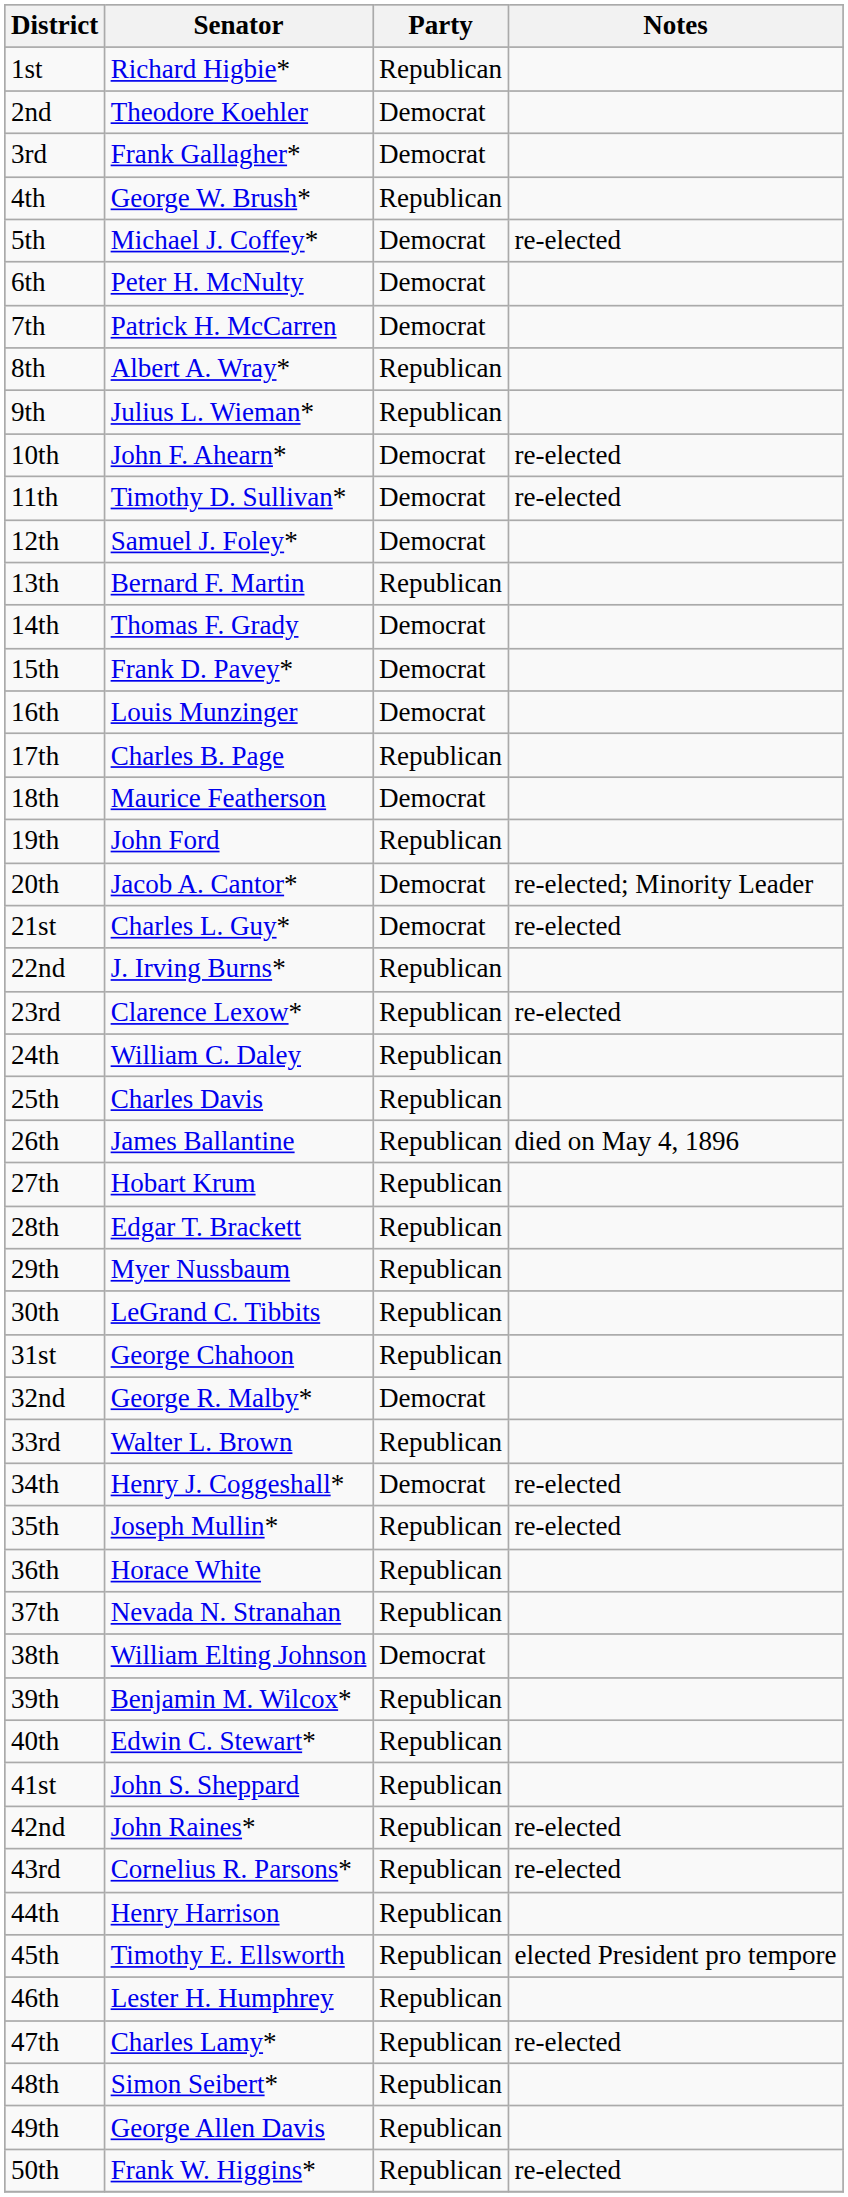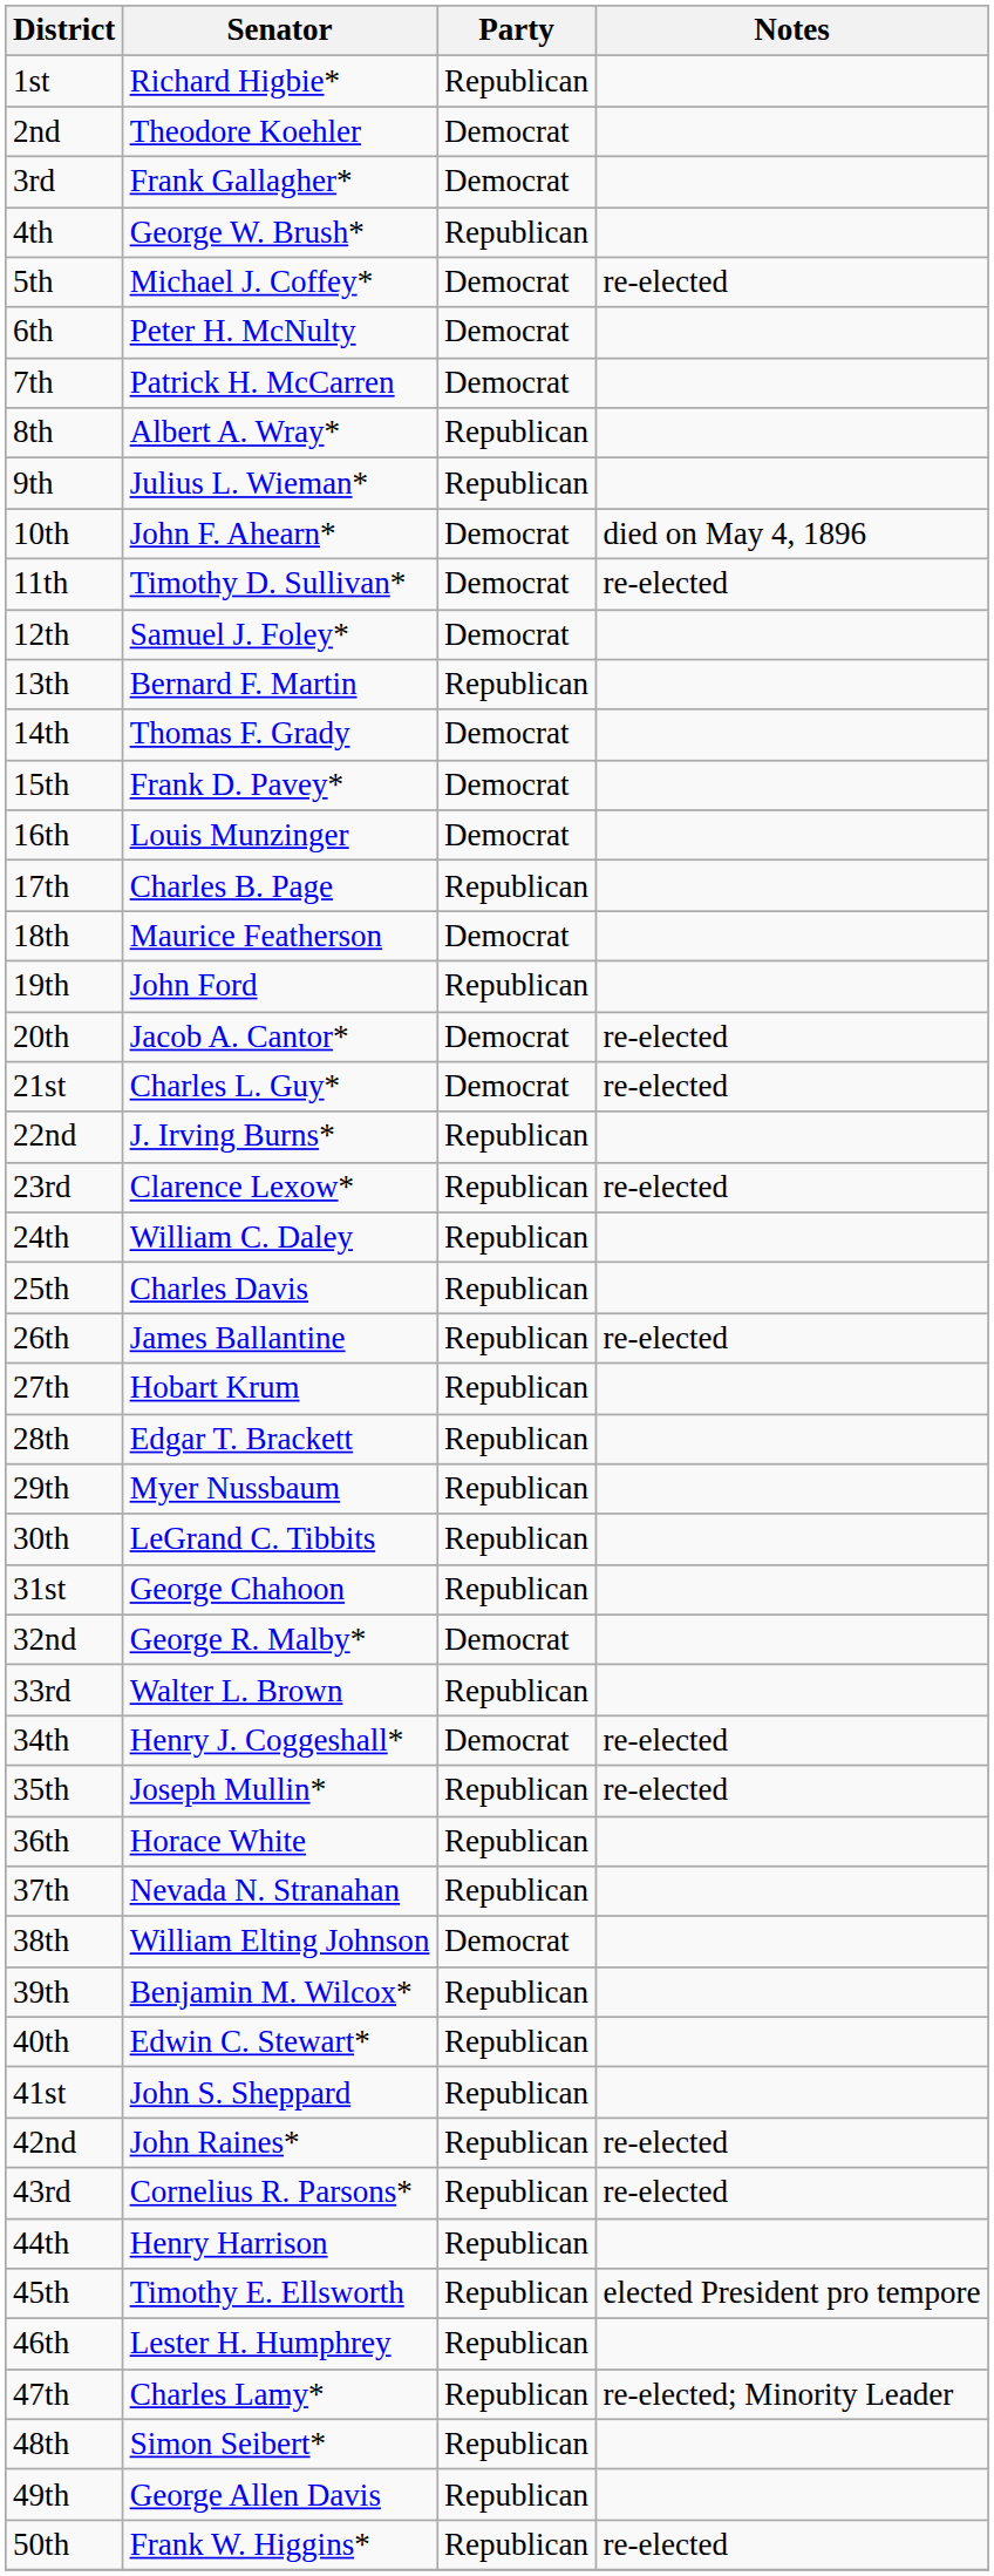 <table class=wikitable>
 <tr>
 <th>District</th>
 <th>Senator</th>
 <th>Party</th>
 <th>Notes</th>
 </tr>
 <tr>
 <td>1st</td>
 <td><a href='#'>Richard Higbie</a>*</td>
 <td>Republican</td>
 <td></td>
 </tr>
 <tr>
 <td>2nd</td>
 <td><a href='#'>Theodore Koehler</a></td>
 <td>Democrat</td>
 <td></td>
 </tr>
 <tr>
 <td>3rd</td>
 <td><a href='#'>Frank Gallagher</a>*</td>
 <td>Democrat</td>
 <td></td>
 </tr>
 <tr>
 <td>4th</td>
 <td><a href='#'>George W. Brush</a>*</td>
 <td>Republican</td>
 <td></td>
 </tr>
 <tr>
 <td>5th</td>
 <td><a href='#'>Michael J. Coffey</a>*</td>
 <td>Democrat</td>
 <td>re-elected</td>
 </tr>
 <tr>
 <td>6th</td>
 <td><a href='#'>Peter H. McNulty</a></td>
 <td>Democrat</td>
 <td></td>
 </tr>
 <tr>
 <td>7th</td>
 <td><a href='#'>Patrick H. McCarren</a></td>
 <td>Democrat</td>
 <td></td>
 </tr>
 <tr>
 <td>8th</td>
 <td><a href='#'>Albert A. Wray</a>*</td>
 <td>Republican</td>
 <td></td>
 </tr>
 <tr>
 <td>9th</td>
 <td><a href='#'>Julius L. Wieman</a>*</td>
 <td>Republican</td>
 <td></td>
 </tr>
 <tr>
 <td>10th</td>
 <td><a href='#'>John F. Ahearn</a>*</td>
 <td>Democrat</td>
-<td>re-elected</td>
+<td>died on May 4, 1896</td>
 </tr>
 <tr>
 <td>11th</td>
 <td><a href='#'>Timothy D. Sullivan</a>*</td>
 <td>Democrat</td>
 <td>re-elected</td>
 </tr>
 <tr>
 <td>12th</td>
 <td><a href='#'>Samuel J. Foley</a>*</td>
 <td>Democrat</td>
 <td></td>
 </tr>
 <tr>
 <td>13th</td>
 <td><a href='#'>Bernard F. Martin</a></td>
 <td>Republican</td>
 <td></td>
 </tr>
 <tr>
 <td>14th</td>
 <td><a href='#'>Thomas F. Grady</a></td>
 <td>Democrat</td>
 <td></td>
 </tr>
 <tr>
 <td>15th</td>
 <td><a href='#'>Frank D. Pavey</a>*</td>
 <td>Democrat</td>
 <td></td>
 </tr>
 <tr>
 <td>16th</td>
 <td><a href='#'>Louis Munzinger</a></td>
 <td>Democrat</td>
 <td></td>
 </tr>
 <tr>
 <td>17th</td>
 <td><a href='#'>Charles B. Page</a></td>
 <td>Republican</td>
 <td></td>
 </tr>
 <tr>
 <td>18th</td>
 <td><a href='#'>Maurice Featherson</a></td>
 <td>Democrat</td>
 <td></td>
 </tr>
 <tr>
 <td>19th</td>
 <td><a href='#'>John Ford</a></td>
 <td>Republican</td>
 <td></td>
 </tr>
 <tr>
 <td>20th</td>
 <td><a href='#'>Jacob A. Cantor</a>*</td>
 <td>Democrat</td>
-<td>re-elected; Minority Leader</td>
+<td>re-elected</td>
 </tr>
 <tr>
 <td>21st</td>
 <td><a href='#'>Charles L. Guy</a>*</td>
 <td>Democrat</td>
 <td>re-elected</td>
 </tr>
 <tr>
 <td>22nd</td>
 <td><a href='#'>J. Irving Burns</a>*</td>
 <td>Republican</td>
 <td></td>
 </tr>
 <tr>
 <td>23rd</td>
 <td><a href='#'>Clarence Lexow</a>*</td>
 <td>Republican</td>
 <td>re-elected</td>
 </tr>
 <tr>
 <td>24th</td>
 <td><a href='#'>William C. Daley</a></td>
 <td>Republican</td>
 <td></td>
 </tr>
 <tr>
 <td>25th</td>
 <td><a href='#'>Charles Davis</a></td>
 <td>Republican</td>
 <td></td>
 </tr>
 <tr>
 <td>26th</td>
 <td><a href='#'>James Ballantine</a></td>
 <td>Republican</td>
-<td>died on May 4, 1896</td>
+<td>re-elected</td>
 </tr>
 <tr>
 <td>27th</td>
 <td><a href='#'>Hobart Krum</a></td>
 <td>Republican</td>
 <td></td>
 </tr>
 <tr>
 <td>28th</td>
 <td><a href='#'>Edgar T. Brackett</a></td>
 <td>Republican</td>
 <td></td>
 </tr>
 <tr>
 <td>29th</td>
 <td><a href='#'>Myer Nussbaum</a></td>
 <td>Republican</td>
 <td></td>
 </tr>
 <tr>
 <td>30th</td>
 <td><a href='#'>LeGrand C. Tibbits</a></td>
 <td>Republican</td>
 <td></td>
 </tr>
 <tr>
 <td>31st</td>
 <td><a href='#'>George Chahoon</a></td>
 <td>Republican</td>
 <td></td>
 </tr>
 <tr>
 <td>32nd</td>
 <td><a href='#'>George R. Malby</a>*</td>
 <td>Democrat</td>
 <td></td>
 </tr>
 <tr>
 <td>33rd</td>
 <td><a href='#'>Walter L. Brown</a></td>
 <td>Republican</td>
 <td></td>
 </tr>
 <tr>
 <td>34th</td>
 <td><a href='#'>Henry J. Coggeshall</a>*</td>
 <td>Democrat</td>
 <td>re-elected</td>
 </tr>
 <tr>
 <td>35th</td>
 <td><a href='#'>Joseph Mullin</a>*</td>
 <td>Republican</td>
 <td>re-elected</td>
 </tr>
 <tr>
 <td>36th</td>
 <td><a href='#'>Horace White</a></td>
 <td>Republican</td>
 <td></td>
 </tr>
 <tr>
 <td>37th</td>
 <td><a href='#'>Nevada N. Stranahan</a></td>
 <td>Republican</td>
 <td></td>
 </tr>
 <tr>
 <td>38th</td>
 <td><a href='#'>William Elting Johnson</a></td>
 <td>Democrat</td>
 <td></td>
 </tr>
 <tr>
 <td>39th</td>
 <td><a href='#'>Benjamin M. Wilcox</a>*</td>
 <td>Republican</td>
 <td></td>
 </tr>
 <tr>
 <td>40th</td>
 <td><a href='#'>Edwin C. Stewart</a>*</td>
 <td>Republican</td>
 <td></td>
 </tr>
 <tr>
 <td>41st</td>
 <td><a href='#'>John S. Sheppard</a></td>
 <td>Republican</td>
 <td></td>
 </tr>
 <tr>
 <td>42nd</td>
 <td><a href='#'>John Raines</a>*</td>
 <td>Republican</td>
 <td>re-elected</td>
 </tr>
 <tr>
 <td>43rd</td>
 <td><a href='#'>Cornelius R. Parsons</a>*</td>
 <td>Republican</td>
 <td>re-elected</td>
 </tr>
 <tr>
 <td>44th</td>
 <td><a href='#'>Henry Harrison</a></td>
 <td>Republican</td>
 <td></td>
 </tr>
 <tr>
 <td>45th</td>
 <td><a href='#'>Timothy E. Ellsworth</a></td>
 <td>Republican</td>
 <td>elected President pro tempore</td>
 </tr>
 <tr>
 <td>46th</td>
 <td><a href='#'>Lester H. Humphrey</a></td>
 <td>Republican</td>
 <td></td>
 </tr>
 <tr>
 <td>47th</td>
 <td><a href='#'>Charles Lamy</a>*</td>
 <td>Republican</td>
-<td>re-elected</td>
+<td>re-elected; Minority Leader</td>
 </tr>
 <tr>
 <td>48th</td>
 <td><a href='#'>Simon Seibert</a>*</td>
 <td>Republican</td>
 <td></td>
 </tr>
 <tr>
 <td>49th</td>
 <td><a href='#'>George Allen Davis</a></td>
 <td>Republican</td>
 <td></td>
 </tr>
 <tr>
 <td>50th</td>
 <td><a href='#'>Frank W. Higgins</a>*</td>
 <td>Republican</td>
 <td>re-elected</td>
 </tr>
 <tr>
 </tr>
 </table>
